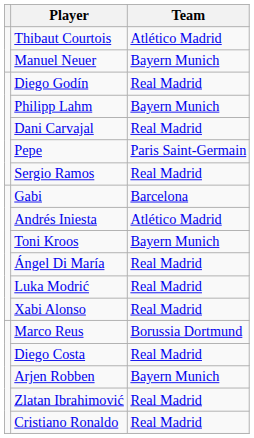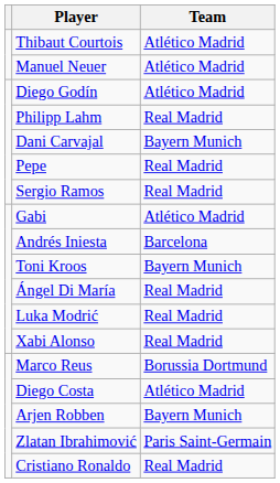 <table class="wikitable" style="text-align:center">
 <tr>
 <th></th>
 <th>Player</th>
 <th>Team</th>
 </tr>
 <tr>
 <td rowspan=2></td>
 <td align=left> <a href='#'>Thibaut Courtois</a></td>
 <td align=left> <a href='#'>Atlético Madrid</a></td>
 </tr>
 <tr>
 <td align=left> <a href='#'>Manuel Neuer</a></td>
-<td align=left> <a href='#'>Bayern Munich</a></td>
+<td align=left> <a href='#'>Atlético Madrid</a></td>
 </tr>
 <tr>
 <td rowspan=5></td>
 <td align=left> <a href='#'>Diego Godín</a></td>
+<td align=left> <a href='#'>Atlético Madrid</a></td>
+</tr>
+<tr>
+<td align=left> <a href='#'>Philipp Lahm</a></td>
 <td align=left> <a href='#'>Real Madrid</a></td>
 </tr>
 <tr>
-<td align=left> <a href='#'>Philipp Lahm</a></td>
+<td align=left> <a href='#'>Dani Carvajal</a></td>
 <td align=left> <a href='#'>Bayern Munich</a></td>
 </tr>
 <tr>
-<td align=left> <a href='#'>Dani Carvajal</a></td>
+<td align=left> <a href='#'>Pepe</a></td>
 <td align=left> <a href='#'>Real Madrid</a></td>
-</tr>
-<tr>
-<td align=left> <a href='#'>Pepe</a></td>
-<td align=left> <a href='#'>Paris Saint-Germain</a></td>
 </tr>
 <tr>
 <td align=left> <a href='#'>Sergio Ramos</a></td>
 <td align=left> <a href='#'>Real Madrid</a></td>
 </tr>
 <tr>
 <td rowspan=6></td>
 <td align=left> <a href='#'>Gabi</a></td>
-<td align=left> <a href='#'>Barcelona</a></td>
+<td align=left> <a href='#'>Atlético Madrid</a></td>
 </tr>
 <tr>
 <td align=left> <a href='#'>Andrés Iniesta</a></td>
-<td align=left> <a href='#'>Atlético Madrid</a></td>
+<td align=left> <a href='#'>Barcelona</a></td>
 </tr>
 <tr>
 <td align=left> <a href='#'>Toni Kroos</a></td>
 <td align=left> <a href='#'>Bayern Munich</a></td>
 </tr>
 <tr>
 <td align=left> <a href='#'>Ángel Di María</a></td>
 <td align=left> <a href='#'>Real Madrid</a></td>
 </tr>
 <tr>
 <td align=left> <a href='#'>Luka Modrić</a></td>
 <td align=left> <a href='#'>Real Madrid</a></td>
 </tr>
 <tr>
 <td align=left> <a href='#'>Xabi Alonso</a></td>
 <td align=left> <a href='#'>Real Madrid</a></td>
 </tr>
 <tr>
 <td rowspan=6></td>
 <td align=left> <a href='#'>Marco Reus</a></td>
 <td align=left> <a href='#'>Borussia Dortmund</a></td>
 </tr>
 <tr>
 <td align=left> <a href='#'>Diego Costa</a></td>
-<td align=left> <a href='#'>Real Madrid</a></td>
+<td align=left> <a href='#'>Atlético Madrid</a></td>
 </tr>
 <tr>
 <td align=left> <a href='#'>Arjen Robben</a></td>
 <td align=left> <a href='#'>Bayern Munich</a></td>
 </tr>
 <tr>
 <td align=left> <a href='#'>Zlatan Ibrahimović</a></td>
-<td align=left> <a href='#'>Real Madrid</a></td>
+<td align=left> <a href='#'>Paris Saint-Germain</a></td>
 </tr>
 <tr>
 <td align=left> <a href='#'>Cristiano Ronaldo</a></td>
 <td align=left> <a href='#'>Real Madrid</a></td>
 </tr>
 </table>
